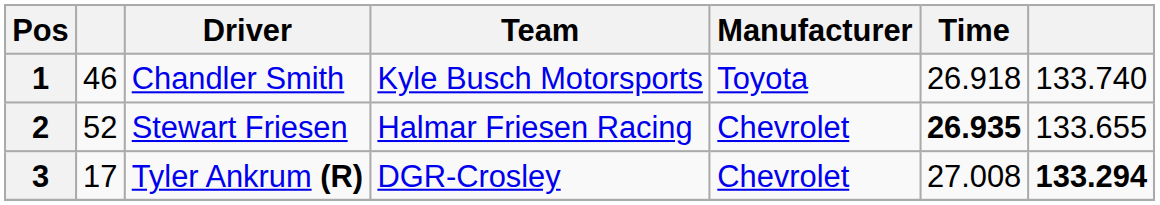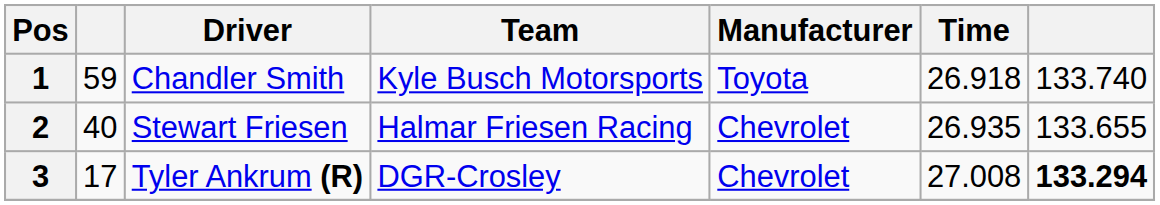 <table class="wikitable" style="font-size:95%">
 <tr>
 <th>Pos</th>
 <th></th>
 <th>Driver</th>
 <th>Team</th>
 <th>Manufacturer</th>
 <th>Time</th>
 <th></th>
 </tr>
 <tr>
 <th>1</th>
-<td>46</td>
+<td>59</td>
 <td><a href='#'>Chandler Smith</a></td>
 <td><a href='#'>Kyle Busch Motorsports</a></td>
 <td><a href='#'>Toyota</a></td>
 <td>26.918</td>
 <td>133.740</td>
 </tr>
 <tr>
 <th>2</th>
-<td>52</td>
+<td>40</td>
 <td><a href='#'>Stewart Friesen</a></td>
 <td><a href='#'>Halmar Friesen Racing</a></td>
 <td><a href='#'>Chevrolet</a></td>
-<td><strong>26.935</strong></td>
+<td>26.935</td>
 <td>133.655</td>
 </tr>
 <tr>
 <th>3</th>
 <td>17</td>
 <td><a href='#'>Tyler Ankrum</a> <strong>(R)</strong></td>
 <td><a href='#'>DGR-Crosley</a></td>
 <td><a href='#'>Chevrolet</a></td>
 <td>27.008</td>
 <td><strong>133.294</strong></td>
 </tr>
 <tr>
 </tr>
 </table>
